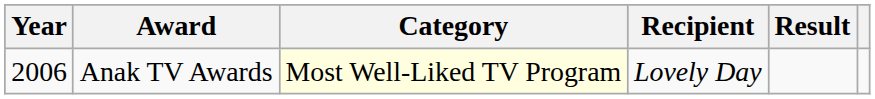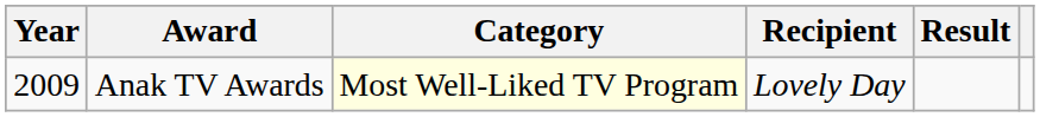 <table class="wikitable">
 <tr>
 <th>Year</th>
 <th>Award</th>
 <th>Category</th>
 <th>Recipient</th>
 <th>Result</th>
 <th></th>
 </tr>
 <tr>
-<td>2006</td>
+<td>2009</td>
 <td>Anak TV Awards</td>
 <td style="background: lightyellow;">Most Well-Liked TV Program</td>
 <td><em>Lovely Day</em></td>
 <td></td>
 <td></td>
 </tr>
 </table>
